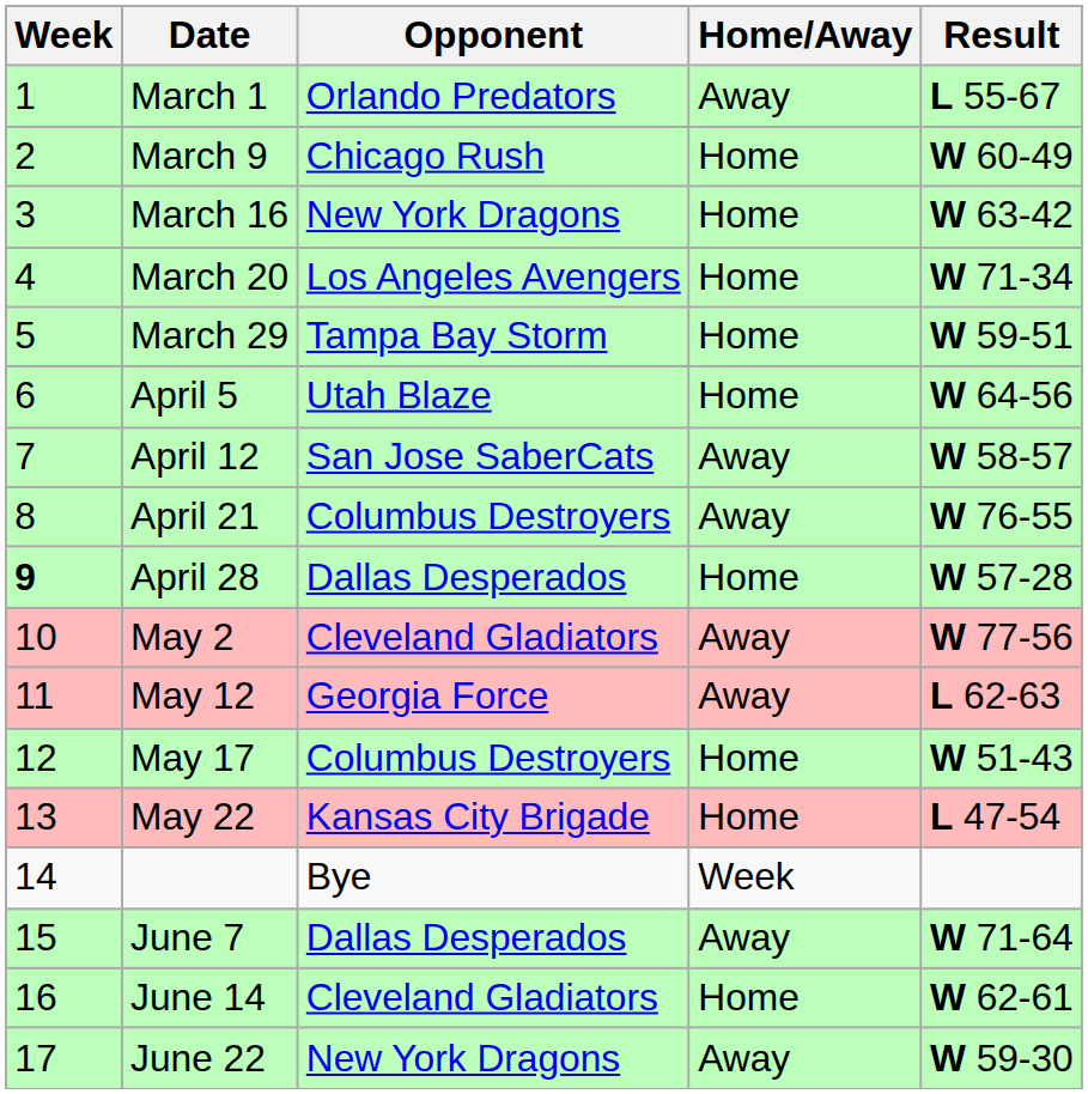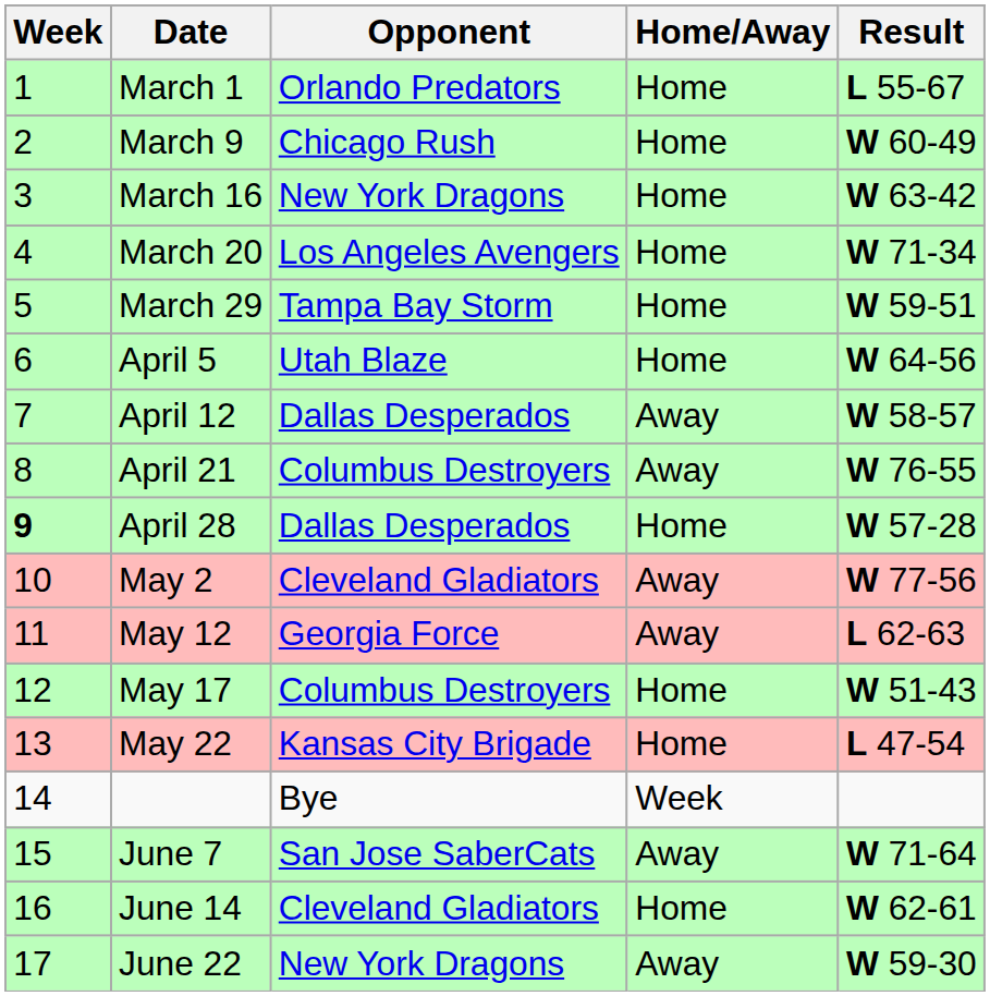 <table class="wikitable">
 <tr>
 <th>Week</th>
 <th>Date</th>
 <th>Opponent</th>
 <th>Home/Away</th>
 <th>Result</th>
 </tr>
 <tr bgcolor="#bbffbb">
 <td>1</td>
 <td>March 1</td>
 <td><a href='#'>Orlando Predators</a></td>
-<td>Away</td>
+<td>Home</td>
 <td><strong>L</strong> 55-67</td>
 </tr>
 <tr bgcolor="#bbffbb">
 <td>2</td>
 <td>March 9</td>
 <td><a href='#'>Chicago Rush</a></td>
 <td>Home</td>
 <td><strong>W</strong> 60-49</td>
 </tr>
 <tr bgcolor="#bbffbb">
 <td>3</td>
 <td>March 16</td>
 <td><a href='#'>New York Dragons</a></td>
 <td>Home</td>
 <td><strong>W</strong> 63-42</td>
 </tr>
 <tr bgcolor="#bbffbb">
 <td>4</td>
 <td>March 20</td>
 <td><a href='#'>Los Angeles Avengers</a></td>
 <td>Home</td>
 <td><strong>W</strong> 71-34</td>
 </tr>
 <tr bgcolor="#bbffbb">
 <td>5</td>
 <td>March 29</td>
 <td><a href='#'>Tampa Bay Storm</a></td>
 <td>Home</td>
 <td><strong>W</strong> 59-51</td>
 </tr>
 <tr bgcolor="#bbffbb">
 <td>6</td>
 <td>April 5</td>
 <td><a href='#'>Utah Blaze</a></td>
 <td>Home</td>
 <td><strong>W</strong> 64-56</td>
 </tr>
 <tr bgcolor="#bbffbb">
 <td>7</td>
 <td>April 12</td>
-<td><a href='#'>San Jose SaberCats</a></td>
+<td><a href='#'>Dallas Desperados</a></td>
 <td>Away</td>
 <td><strong>W</strong> 58-57</td>
 </tr>
 <tr bgcolor="#bbffbb">
 <td>8</td>
 <td>April 21</td>
 <td><a href='#'>Columbus Destroyers</a></td>
 <td>Away</td>
 <td><strong>W</strong> 76-55</td>
 </tr>
 <tr bgcolor="#bbffbb">
 <td><strong>9</strong></td>
 <td>April 28</td>
 <td><a href='#'>Dallas Desperados</a></td>
 <td>Home</td>
 <td><strong>W</strong> 57-28</td>
 </tr>
 <tr bgcolor="#ffbbbb">
 <td>10</td>
 <td>May 2</td>
 <td><a href='#'>Cleveland Gladiators</a></td>
 <td>Away</td>
 <td><strong>W</strong> 77-56</td>
 </tr>
 <tr bgcolor="#ffbbbb">
 <td>11</td>
 <td>May 12</td>
 <td><a href='#'>Georgia Force</a></td>
 <td>Away</td>
 <td><strong>L</strong> 62-63</td>
 </tr>
 <tr bgcolor="bbffbb">
 <td>12</td>
 <td>May 17</td>
 <td><a href='#'>Columbus Destroyers</a></td>
 <td>Home</td>
 <td><strong>W</strong> 51-43</td>
 </tr>
 <tr bgcolor="#ffbbbb">
 <td>13</td>
 <td>May 22</td>
 <td><a href='#'>Kansas City Brigade</a></td>
 <td>Home</td>
 <td><strong>L</strong> 47-54</td>
 </tr>
 <tr>
 <td>14</td>
 <td></td>
 <td>Bye</td>
 <td>Week</td>
 <td></td>
 </tr>
 <tr bgcolor="bbffbb">
 <td>15</td>
 <td>June 7</td>
-<td><a href='#'>Dallas Desperados</a></td>
+<td><a href='#'>San Jose SaberCats</a></td>
 <td>Away</td>
 <td><strong>W</strong> 71-64</td>
 </tr>
 <tr bgcolor="bbffbb">
 <td>16</td>
 <td>June 14</td>
 <td><a href='#'>Cleveland Gladiators</a></td>
 <td>Home</td>
 <td><strong>W</strong> 62-61</td>
 </tr>
 <tr bgcolor="bbffbb">
 <td>17</td>
 <td>June 22</td>
 <td><a href='#'>New York Dragons</a></td>
 <td>Away</td>
 <td><strong>W</strong> 59-30</td>
 </tr>
 </table>
